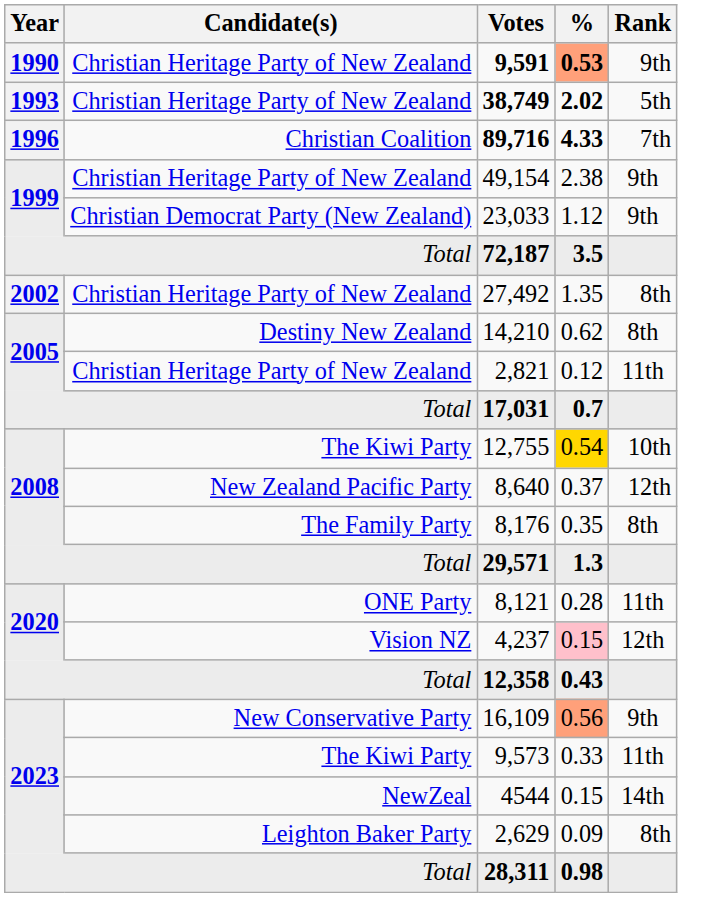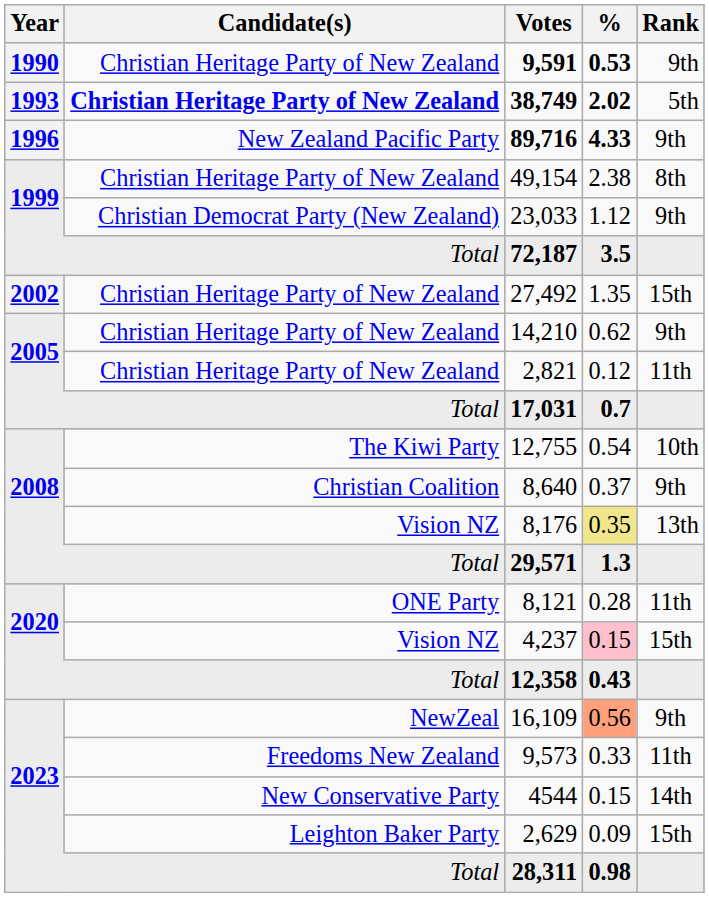 <table class="wikitable" style="text-align:right;">
 <tr>
 <th>Year</th>
 <th>Candidate(s)</th>
 <th>Votes</th>
 <th>%</th>
 <th>Rank</th>
 </tr>
 <tr>
 <th><a href='#'>1990</a></th>
 <td><a href='#'>Christian Heritage Party of New Zealand</a></td>
 <td><strong>9,591</strong></td>
-<td style="background: lightsalmon;"><strong>0.53</strong></td>
+<td><strong>0.53</strong></td>
 <td>9th</td>
 </tr>
 <tr>
 <th><a href='#'>1993</a></th>
-<td><a href='#'>Christian Heritage Party of New Zealand</a></td>
+<td><strong><a href='#'>Christian Heritage Party of New Zealand</a></strong></td>
 <td><strong>38,749</strong></td>
 <td><strong>2.02</strong></td>
 <td>5th</td>
 </tr>
 <tr>
 <th><a href='#'>1996</a></th>
-<td><a href='#'>Christian Coalition</a></td>
+<td><a href='#'>New Zealand Pacific Party</a></td>
 <td><strong>89,716</strong></td>
 <td><strong>4.33</strong></td>
-<td>7th</td>
+<td style="text-align:center;">9th</td>
 </tr>
 <tr>
 <td style="background-color:#ececec;border-bottom-style:hidden; text-align:center;" rowspan="2"><strong><a href='#'>1999</a></strong></td>
 <td><a href='#'>Christian Heritage Party of New Zealand</a></td>
 <td>49,154</td>
 <td>2.38</td>
-<td style="text-align:center;">9th</td>
+<td style="text-align:center;">8th</td>
 </tr>
 <tr>
 <td><a href='#'>Christian Democrat Party (New Zealand)</a></td>
 <td>23,033</td>
 <td>1.12</td>
 <td style="text-align:center;">9th</td>
 </tr>
 <tr style="background-color:#ececec;">
 <td style="text-align:right;" colspan="2"><em>Total</em></td>
 <td><strong>72,187</strong></td>
 <td><strong>3.5</strong></td>
 <td></td>
 </tr>
 <tr>
 <th><a href='#'>2002</a></th>
 <td><a href='#'>Christian Heritage Party of New Zealand</a></td>
 <td>27,492</td>
 <td>1.35</td>
-<td>8th</td>
+<td style="text-align:center;">15th</td>
 </tr>
 <tr>
 <td style="background-color:#ececec;border-bottom-style:hidden; text-align:center;" rowspan="2"><strong><a href='#'>2005</a></strong></td>
-<td><a href='#'>Destiny New Zealand</a></td>
+<td><a href='#'>Christian Heritage Party of New Zealand</a></td>
 <td>14,210</td>
 <td>0.62</td>
-<td style="text-align:center;">8th</td>
+<td style="text-align:center;">9th</td>
 </tr>
 <tr>
 <td><a href='#'>Christian Heritage Party of New Zealand</a></td>
 <td>2,821</td>
 <td>0.12</td>
 <td style="text-align:center;">11th</td>
 </tr>
 <tr style="background-color:#ececec;">
 <td style="text-align:right;" colspan="2"><em>Total</em></td>
 <td><strong>17,031</strong></td>
 <td><strong>0.7</strong></td>
 <td></td>
 </tr>
 <tr>
 <td style="background-color:#ececec;border-bottom-style:hidden; text-align:center;" rowspan="3"><strong><a href='#'>2008</a></strong></td>
 <td><a href='#'>The Kiwi Party</a></td>
 <td>12,755</td>
-<td style="background: gold;">0.54</td>
+<td>0.54</td>
 <td>10th</td>
 </tr>
 <tr>
-<td><a href='#'>New Zealand Pacific Party</a></td>
+<td><a href='#'>Christian Coalition</a></td>
 <td>8,640</td>
 <td>0.37</td>
-<td>12th</td>
+<td style="text-align:center;">9th</td>
 </tr>
 <tr>
-<td><a href='#'>The Family Party</a></td>
+<td><a href='#'>Vision NZ</a></td>
 <td>8,176</td>
-<td>0.35</td>
-<td style="text-align:center;">8th</td>
+<td style="background: khaki;">0.35</td>
+<td>13th</td>
 </tr>
 <tr style="background-color:#ececec;">
 <td style="text-align:right;" colspan="2"><em>Total</em></td>
 <td><strong>29,571</strong></td>
 <td><strong>1.3</strong></td>
 <td></td>
 </tr>
 <tr>
 <td style="background-color:#ececec;border-bottom-style:hidden; text-align:center;" rowspan="2"><strong><a href='#'>2020</a></strong></td>
 <td><a href='#'>ONE Party</a></td>
 <td>8,121</td>
 <td>0.28</td>
 <td style="text-align:center;">11th</td>
 </tr>
 <tr>
 <td><a href='#'>Vision NZ</a></td>
 <td>4,237</td>
 <td style="background: pink;">0.15</td>
-<td style="text-align:center;">12th</td>
+<td style="text-align:center;">15th</td>
 </tr>
 <tr style="background-color:#ececec;">
 <td style="text-align:right;" colspan="2"><em>Total</em></td>
 <td><strong>12,358</strong></td>
 <td><strong>0.43</strong></td>
 <td></td>
 </tr>
 <tr>
 <td style="background-color:#ececec;border-bottom-style:hidden; text-align:center;" rowspan="4"><strong><a href='#'>2023</a></strong></td>
-<td><a href='#'>New Conservative Party</a></td>
+<td><a href='#'>NewZeal</a></td>
 <td>16,109</td>
 <td style="background: lightsalmon;">0.56</td>
 <td style="text-align:center;">9th</td>
 </tr>
 <tr>
-<td><a href='#'>The Kiwi Party</a></td>
+<td><a href='#'>Freedoms New Zealand</a></td>
 <td>9,573</td>
 <td>0.33</td>
 <td style="text-align:center;">11th</td>
 </tr>
 <tr>
-<td><a href='#'>NewZeal</a></td>
+<td><a href='#'>New Conservative Party</a></td>
 <td>4544</td>
 <td>0.15</td>
 <td style="text-align:center;":>14th</td>
 </tr>
 <tr>
 <td><a href='#'>Leighton Baker Party</a></td>
 <td>2,629</td>
 <td>0.09</td>
-<td>8th</td>
+<td style="text-align:center;">15th</td>
 </tr>
 <tr style="background-color:#ececec;">
 <td style="text-align:right;" colspan="2"><em>Total</em></td>
 <td><strong>28,311</strong></td>
 <td><strong>0.98</strong></td>
 <td></td>
 </tr>
 </table>
